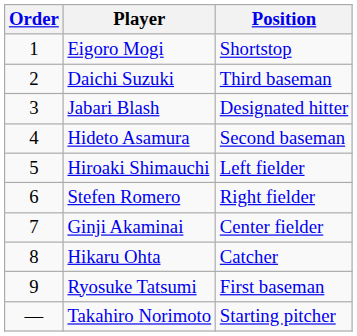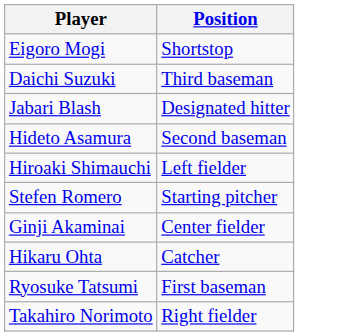 <table class="wikitable" style="text-align:center;">
 <tr>
-<th><a href='#'>Order</a></th>
 <th>Player</th>
 <th><a href='#'>Position</a></th>
 </tr>
 <tr>
-<td>1</td>
 <td style="text-align:left;"><a href='#'>Eigoro Mogi</a></td>
 <td style="text-align:left;"><a href='#'>Shortstop</a></td>
 </tr>
 <tr>
-<td>2</td>
 <td style="text-align:left;"><a href='#'>Daichi Suzuki</a></td>
 <td style="text-align:left;"><a href='#'>Third baseman</a></td>
 </tr>
 <tr>
-<td>3</td>
 <td style="text-align:left;"><a href='#'>Jabari Blash</a></td>
 <td style="text-align:left;"><a href='#'>Designated hitter</a></td>
 </tr>
 <tr>
-<td>4</td>
 <td style="text-align:left;"><a href='#'>Hideto Asamura</a></td>
 <td style="text-align:left;"><a href='#'>Second baseman</a></td>
 </tr>
 <tr>
-<td>5</td>
 <td style="text-align:left;"><a href='#'>Hiroaki Shimauchi</a></td>
 <td style="text-align:left;"><a href='#'>Left fielder</a></td>
 </tr>
 <tr>
-<td>6</td>
 <td style="text-align:left;"><a href='#'>Stefen Romero</a></td>
-<td style="text-align:left;"><a href='#'>Right fielder</a></td>
+<td style="text-align:left;"><a href='#'>Starting pitcher</a></td>
 </tr>
 <tr>
-<td>7</td>
 <td style="text-align:left;"><a href='#'>Ginji Akaminai</a></td>
 <td style="text-align:left;"><a href='#'>Center fielder</a></td>
 </tr>
 <tr>
-<td>8</td>
 <td style="text-align:left;"><a href='#'>Hikaru Ohta</a></td>
 <td style="text-align:left;"><a href='#'>Catcher</a></td>
 </tr>
 <tr>
-<td>9</td>
 <td style="text-align:left;"><a href='#'>Ryosuke Tatsumi</a></td>
 <td style="text-align:left;"><a href='#'>First baseman</a></td>
 </tr>
 <tr>
-<td>—</td>
 <td style="text-align:left;"><a href='#'>Takahiro Norimoto</a></td>
-<td style="text-align:left;"><a href='#'>Starting pitcher</a></td>
+<td style="text-align:left;"><a href='#'>Right fielder</a></td>
 </tr>
 </table>
